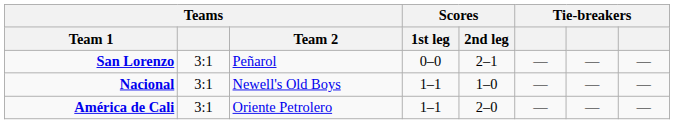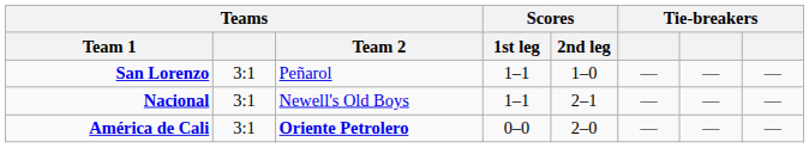 <table class="wikitable" style="text-align: center;">
 <tr>
 <th colspan=3>Teams</th>
 <th colspan=2>Scores</th>
 <th colspan=3>Tie-breakers</th>
 </tr>
 <tr>
 <th width="185">Team 1</th>
 <th width="50"></th>
 <th width="185">Team 2</th>
 <th width="55">1st leg</th>
 <th width="55">2nd leg</th>
 <th width="50"></th>
 <th width="50"></th>
 <th width="50"></th>
 </tr>
 <tr>
 <td align=right><strong><a href='#'>San Lorenzo</a></strong> </td>
 <td>3:1</td>
 <td align=left> <a href='#'>Peñarol</a></td>
-<td>0–0</td>
-<td>2–1</td>
+<td>1–1</td>
+<td>1–0</td>
 <td>—</td>
 <td>—</td>
 <td>—</td>
 </tr>
 <tr>
 <td align=right><strong><a href='#'>Nacional</a></strong> </td>
 <td>3:1</td>
 <td align=left> <a href='#'>Newell's Old Boys</a></td>
 <td>1–1</td>
-<td>1–0</td>
+<td>2–1</td>
 <td>—</td>
 <td>—</td>
 <td>—</td>
 </tr>
 <tr>
 <td align=right><strong><a href='#'>América de Cali</a></strong> </td>
 <td>3:1</td>
-<td align=left> <a href='#'>Oriente Petrolero</a></td>
-<td>1–1</td>
+<td align=left><strong> <a href='#'>Oriente Petrolero</a></strong></td>
+<td>0–0</td>
 <td>2–0</td>
 <td>—</td>
 <td>—</td>
 <td>—</td>
 </tr>
 </table>
